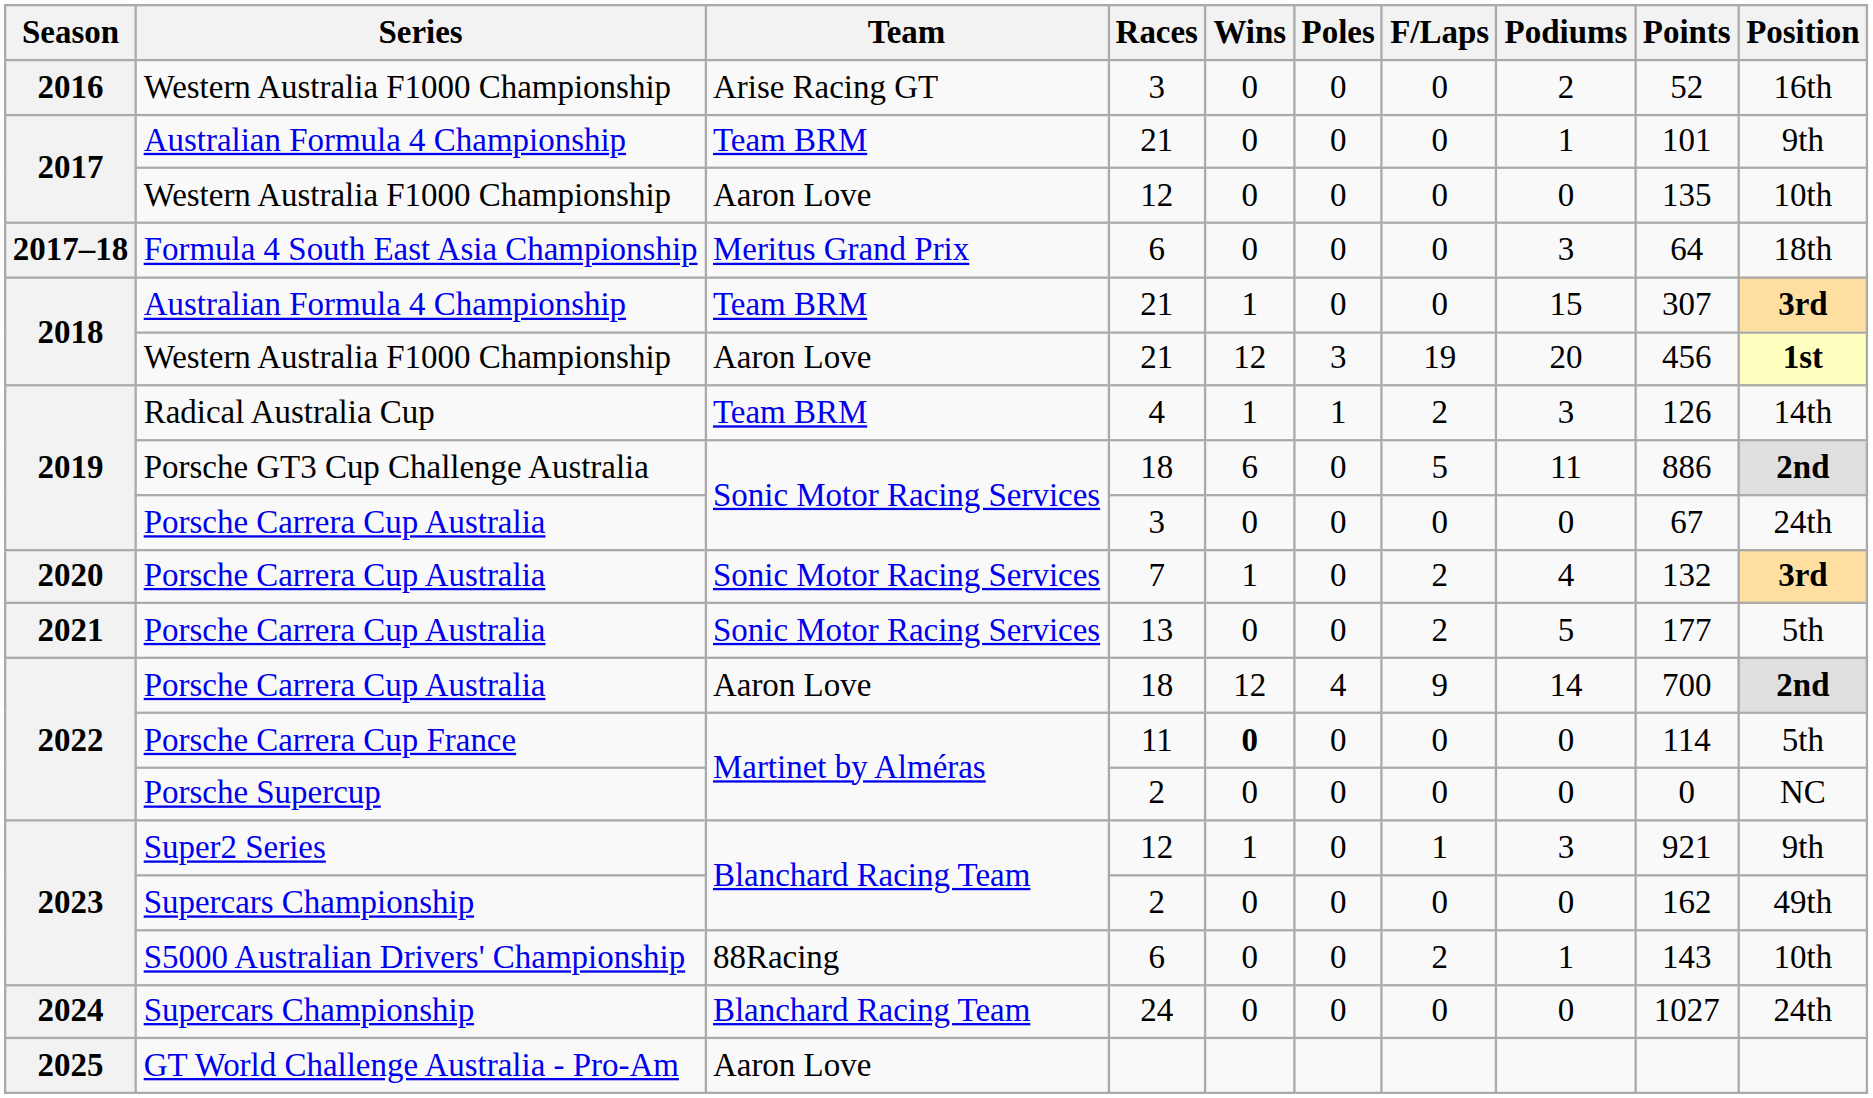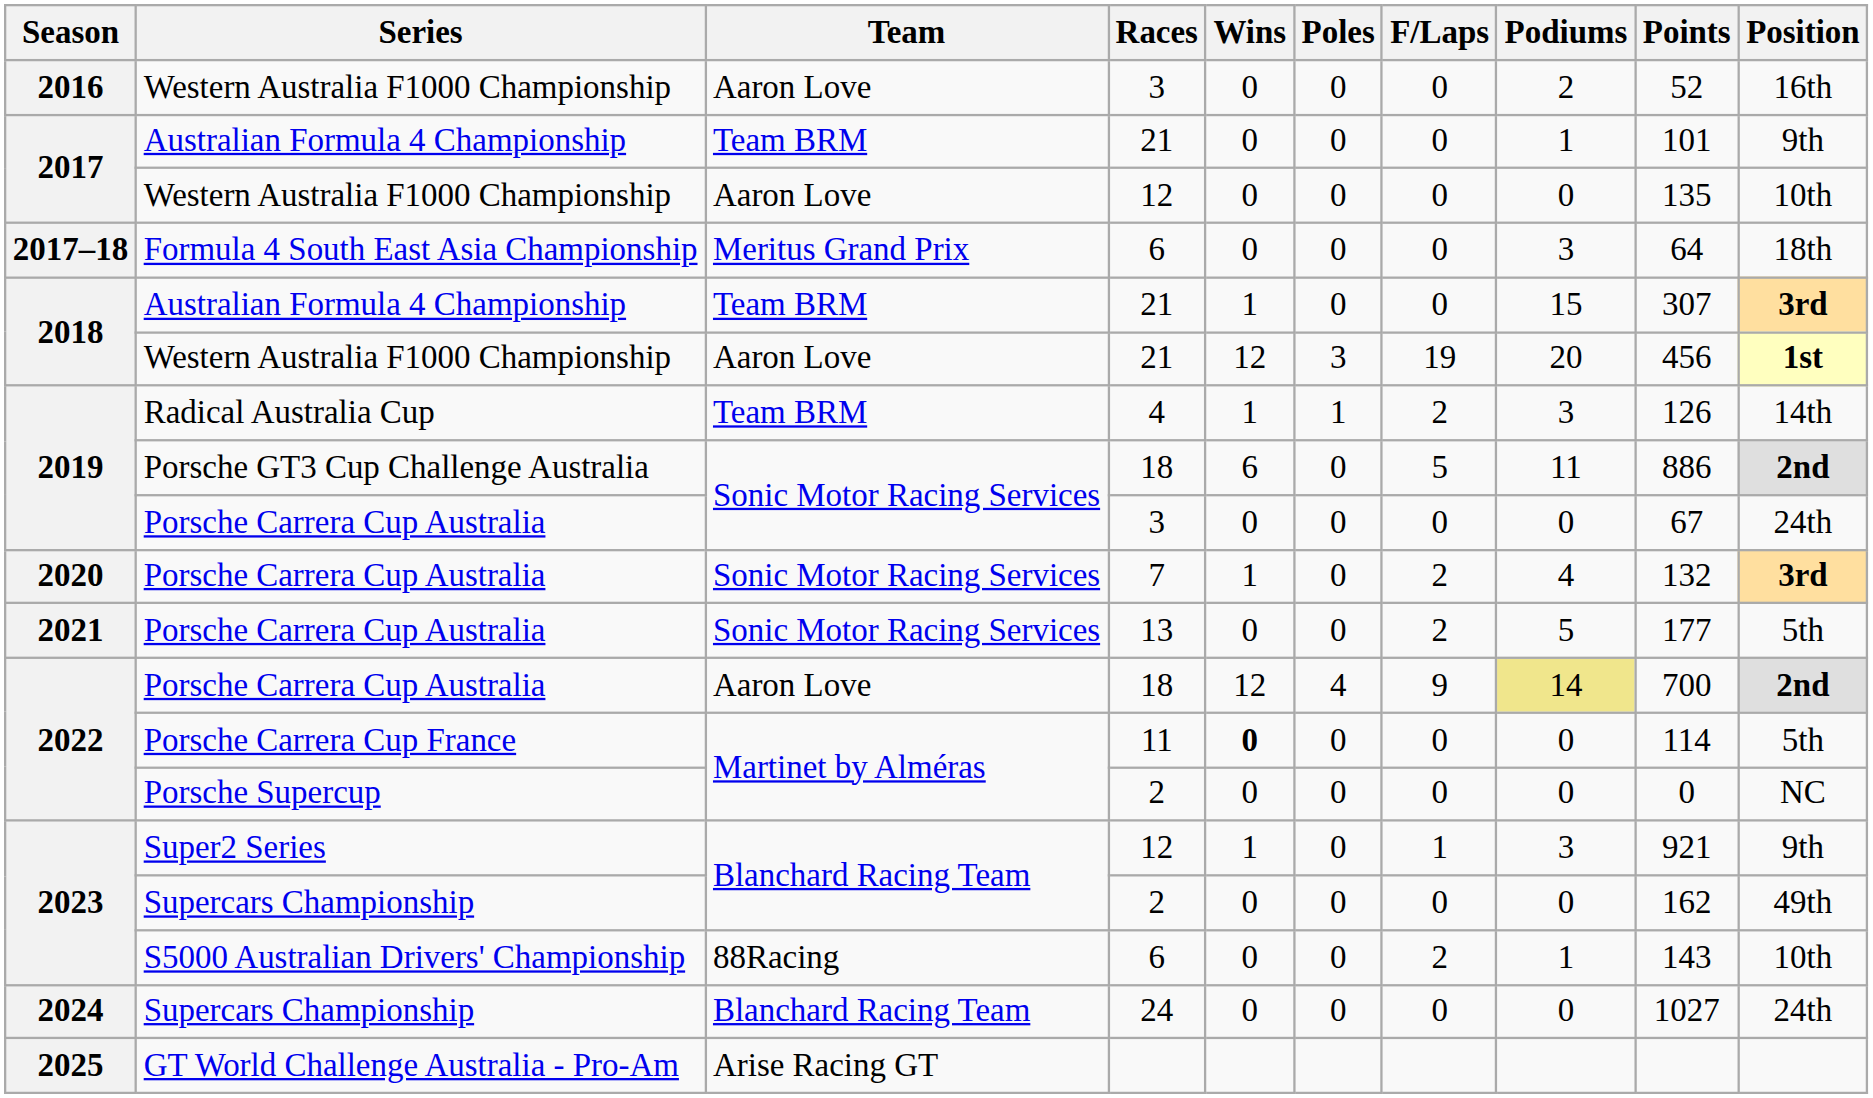 <table class="wikitable" style="font-size: 90%; text-align:center">
 <tr>
 <th>Season</th>
 <th>Series</th>
 <th>Team</th>
 <th>Races</th>
 <th>Wins</th>
 <th>Poles</th>
 <th>F/Laps</th>
 <th>Podiums</th>
 <th>Points</th>
 <th>Position</th>
 </tr>
 <tr>
 <th>2016</th>
 <td align=left>Western Australia F1000 Championship</td>
-<td align="left">Arise Racing GT</td>
+<td align=left>Aaron Love</td>
 <td>3</td>
 <td>0</td>
 <td>0</td>
 <td>0</td>
 <td>2</td>
 <td>52</td>
 <td>16th</td>
 </tr>
 <tr>
 <th rowspan=2>2017</th>
 <td align=left><a href='#'>Australian Formula 4 Championship</a></td>
 <td align=left><a href='#'>Team BRM</a></td>
 <td>21</td>
 <td>0</td>
 <td>0</td>
 <td>0</td>
 <td>1</td>
 <td>101</td>
 <td>9th</td>
 </tr>
 <tr>
 <td align=left>Western Australia F1000 Championship</td>
 <td align=left>Aaron Love</td>
 <td>12</td>
 <td>0</td>
 <td>0</td>
 <td>0</td>
 <td>0</td>
 <td>135</td>
 <td>10th</td>
 </tr>
 <tr>
 <th>2017–18</th>
 <td align=left><a href='#'>Formula 4 South East Asia Championship</a></td>
 <td align=left><a href='#'>Meritus Grand Prix</a></td>
 <td>6</td>
 <td>0</td>
 <td>0</td>
 <td>0</td>
 <td>3</td>
 <td>64</td>
 <td>18th</td>
 </tr>
 <tr>
 <th rowspan=2>2018</th>
 <td align=left><a href='#'>Australian Formula 4 Championship</a></td>
 <td align=left><a href='#'>Team BRM</a></td>
 <td>21</td>
 <td>1</td>
 <td>0</td>
 <td>0</td>
 <td>15</td>
 <td>307</td>
 <td style=background:#ffdf9f><strong>3rd</strong></td>
 </tr>
 <tr>
 <td align=left>Western Australia F1000 Championship</td>
 <td align=left>Aaron Love</td>
 <td>21</td>
 <td>12</td>
 <td>3</td>
 <td>19</td>
 <td>20</td>
 <td>456</td>
 <td style=background:#FFFFBF><strong>1st</strong></td>
 </tr>
 <tr>
 <th rowspan=3>2019</th>
 <td align=left>Radical Australia Cup</td>
 <td align=left><a href='#'>Team BRM</a></td>
 <td>4</td>
 <td>1</td>
 <td>1</td>
 <td>2</td>
 <td>3</td>
 <td>126</td>
 <td>14th</td>
 </tr>
 <tr>
 <td align=left>Porsche GT3 Cup Challenge Australia</td>
 <td rowspan="2" align="left"><a href='#'>Sonic Motor Racing Services</a></td>
 <td>18</td>
 <td>6</td>
 <td>0</td>
 <td>5</td>
 <td>11</td>
 <td>886</td>
 <td style=background:#dfdfdf><strong>2nd</strong></td>
 </tr>
 <tr>
 <td align=left><a href='#'>Porsche Carrera Cup Australia</a></td>
 <td>3</td>
 <td>0</td>
 <td>0</td>
 <td>0</td>
 <td>0</td>
 <td>67</td>
 <td>24th</td>
 </tr>
 <tr>
 <th>2020</th>
 <td align=left><a href='#'>Porsche Carrera Cup Australia</a></td>
 <td align=left><a href='#'>Sonic Motor Racing Services</a></td>
 <td>7</td>
 <td>1</td>
 <td>0</td>
 <td>2</td>
 <td>4</td>
 <td>132</td>
 <td style=background:#ffdf9f><strong>3rd</strong></td>
 </tr>
 <tr>
 <th>2021</th>
 <td align=left><a href='#'>Porsche Carrera Cup Australia</a></td>
 <td align=left><a href='#'>Sonic Motor Racing Services</a></td>
 <td>13</td>
 <td>0</td>
 <td>0</td>
 <td>2</td>
 <td>5</td>
 <td>177</td>
 <td>5th</td>
 </tr>
 <tr>
 <th rowspan=3>2022</th>
 <td align=left><a href='#'>Porsche Carrera Cup Australia</a></td>
 <td align=left>Aaron Love</td>
 <td>18</td>
 <td>12</td>
 <td>4</td>
 <td>9</td>
-<td>14</td>
+<td style="background: khaki;">14</td>
 <td>700</td>
 <td style=background:#dfdfdf><strong>2nd</strong></td>
 </tr>
 <tr>
 <td align=left><a href='#'>Porsche Carrera Cup France</a></td>
 <td rowspan="2" align="left"><a href='#'>Martinet by Alméras</a></td>
 <td>11</td>
 <td><strong>0</strong></td>
 <td>0</td>
 <td>0</td>
 <td>0</td>
 <td>114</td>
 <td>5th</td>
 </tr>
 <tr>
 <td align=left><a href='#'>Porsche Supercup</a></td>
 <td>2</td>
 <td>0</td>
 <td>0</td>
 <td>0</td>
 <td>0</td>
 <td>0</td>
 <td>NC</td>
 </tr>
 <tr>
 <th rowspan="3">2023</th>
 <td align=left><a href='#'>Super2 Series</a></td>
 <td rowspan="2" align="left"><a href='#'>Blanchard Racing Team</a></td>
 <td>12</td>
 <td>1</td>
 <td>0</td>
 <td>1</td>
 <td>3</td>
 <td>921</td>
 <td>9th</td>
 </tr>
 <tr>
 <td align=left><a href='#'>Supercars Championship</a></td>
 <td>2</td>
 <td>0</td>
 <td>0</td>
 <td>0</td>
 <td>0</td>
 <td>162</td>
 <td>49th</td>
 </tr>
 <tr>
 <td align=left><a href='#'>S5000 Australian Drivers' Championship</a></td>
 <td align=left>88Racing</td>
 <td>6</td>
 <td>0</td>
 <td>0</td>
 <td>2</td>
 <td>1</td>
 <td>143</td>
 <td>10th</td>
 </tr>
 <tr>
 <th>2024</th>
 <td align=left><a href='#'>Supercars Championship</a></td>
 <td align=left><a href='#'>Blanchard Racing Team</a></td>
 <td>24</td>
 <td>0</td>
 <td>0</td>
 <td>0</td>
 <td>0</td>
 <td>1027</td>
 <td>24th</td>
 </tr>
 <tr>
 <th>2025</th>
 <td align="left"><a href='#'>GT World Challenge Australia - Pro-Am</a></td>
-<td align=left>Aaron Love</td>
+<td align="left">Arise Racing GT</td>
 <td></td>
 <td></td>
 <td></td>
 <td></td>
 <td></td>
 <td></td>
 <td></td>
 </tr>
 </table>
